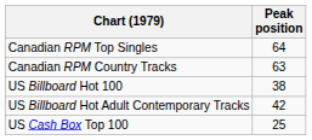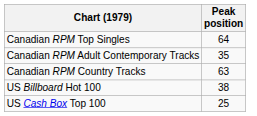 <table class="wikitable sortable">
 <tr>
 <th align="left">Chart (1979)</th>
 <th style="text-align:center;">Peak<br>position</th>
 </tr>
 <tr>
 <td>Canadian <em>RPM</em> Top Singles</td>
 <td style="text-align:center;">64</td>
 </tr>
 <tr>
+<td>Canadian <em>RPM</em> Adult Contemporary Tracks</td>
+<td style="text-align:center;">35</td>
+</tr>
+<tr>
 <td>Canadian <em>RPM</em> Country Tracks</td>
 <td style="text-align:center;">63</td>
 </tr>
 <tr>
 <td>US <em>Billboard</em> Hot 100</td>
 <td style="text-align:center;">38</td>
 </tr>
 <tr>
-<td>US <em>Billboard</em> Hot Adult Contemporary Tracks</td>
-<td style="text-align:center;">42</td>
-</tr>
-<tr>
 <td>US <a href='#'><em>Cash Box</em></a> Top 100</td>
 <td align="center">25</td>
 </tr>
 </table>
